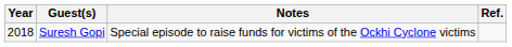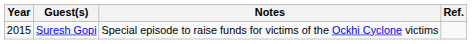 <table class="wikitable">
 <tr>
 <th>Year</th>
 <th>Guest(s)</th>
 <th>Notes</th>
 <th>Ref.</th>
 </tr>
 <tr>
-<td>2018</td>
+<td>2015</td>
 <td><a href='#'>Suresh Gopi</a></td>
 <td>Special episode to raise funds for victims of the <a href='#'>Ockhi Cyclone</a> victims</td>
 <td></td>
 </tr>
 </table>
